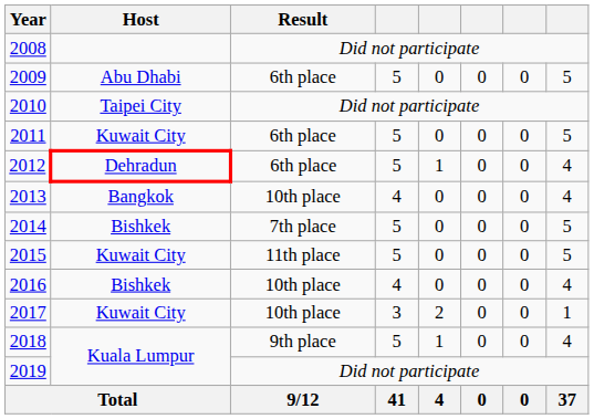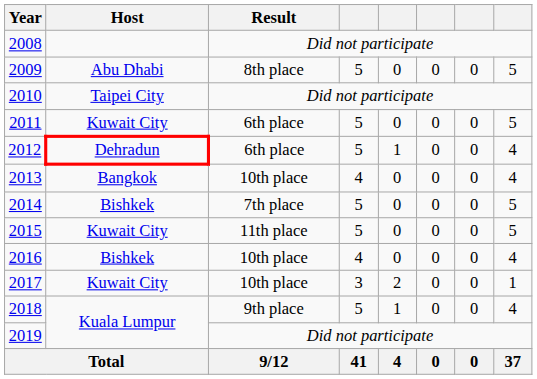 <table class="wikitable" style="text-align:center">
 <tr>
 <th width=30>Year</th>
 <th width=150>Host</th>
 <th width=120>Result</th>
 <th width=30></th>
 <th width=30></th>
 <th width=30></th>
 <th width=30></th>
 <th width=30></th>
 </tr>
 <tr>
 <td><a href='#'>2008</a></td>
 <td></td>
 <td colspan=6><em>Did not participate</em></td>
 </tr>
 <tr>
 <td><a href='#'>2009</a></td>
 <td> <a href='#'>Abu Dhabi</a></td>
-<td>6th place</td>
+<td>8th place</td>
 <td>5</td>
 <td>0</td>
 <td>0</td>
 <td>0</td>
 <td>5</td>
 </tr>
 <tr>
 <td><a href='#'>2010</a></td>
 <td> <a href='#'>Taipei City</a></td>
 <td colspan=6><em>Did not participate</em></td>
 </tr>
 <tr>
 <td><a href='#'>2011</a></td>
 <td> <a href='#'>Kuwait City</a></td>
 <td>6th place</td>
 <td>5</td>
 <td>0</td>
 <td>0</td>
 <td>0</td>
 <td>5</td>
 </tr>
 <tr>
 <td><a href='#'>2012</a></td>
 <td style="border:3px solid red;"> <a href='#'>Dehradun</a></td>
 <td>6th place</td>
 <td>5</td>
 <td>1</td>
 <td>0</td>
 <td>0</td>
 <td>4</td>
 </tr>
 <tr>
 <td><a href='#'>2013</a></td>
 <td> <a href='#'>Bangkok</a></td>
 <td>10th place</td>
 <td>4</td>
 <td>0</td>
 <td>0</td>
 <td>0</td>
 <td>4</td>
 </tr>
 <tr>
 <td><a href='#'>2014</a></td>
 <td> <a href='#'>Bishkek</a></td>
 <td>7th place<br></td>
 <td>5</td>
 <td>0</td>
 <td>0</td>
 <td>0</td>
 <td>5</td>
 </tr>
 <tr>
 <td><a href='#'>2015</a></td>
 <td> <a href='#'>Kuwait City</a></td>
 <td>11th place<br></td>
 <td>5</td>
 <td>0</td>
 <td>0</td>
 <td>0</td>
 <td>5</td>
 </tr>
 <tr>
 <td><a href='#'>2016</a></td>
 <td> <a href='#'>Bishkek</a></td>
 <td>10th place<br></td>
 <td>4</td>
 <td>0</td>
 <td>0</td>
 <td>0</td>
 <td>4</td>
 </tr>
 <tr>
 <td><a href='#'>2017</a></td>
 <td> <a href='#'>Kuwait City</a></td>
 <td>10th place<br></td>
 <td>3</td>
 <td>2</td>
 <td>0</td>
 <td>0</td>
 <td>1</td>
 </tr>
 <tr>
 <td><a href='#'>2018</a></td>
 <td rowspan=2> <a href='#'>Kuala Lumpur</a></td>
 <td>9th place<br></td>
 <td>5</td>
 <td>1</td>
 <td>0</td>
 <td>0</td>
 <td>4</td>
 </tr>
 <tr>
 <td><a href='#'>2019</a></td>
 <td colspan=6><em>Did not participate</em></td>
 </tr>
 <tr>
 <th colspan=2>Total</th>
 <th>9/12</th>
 <th>41</th>
 <th>4</th>
 <th>0</th>
 <th>0</th>
 <th>37</th>
 </tr>
 </table>
